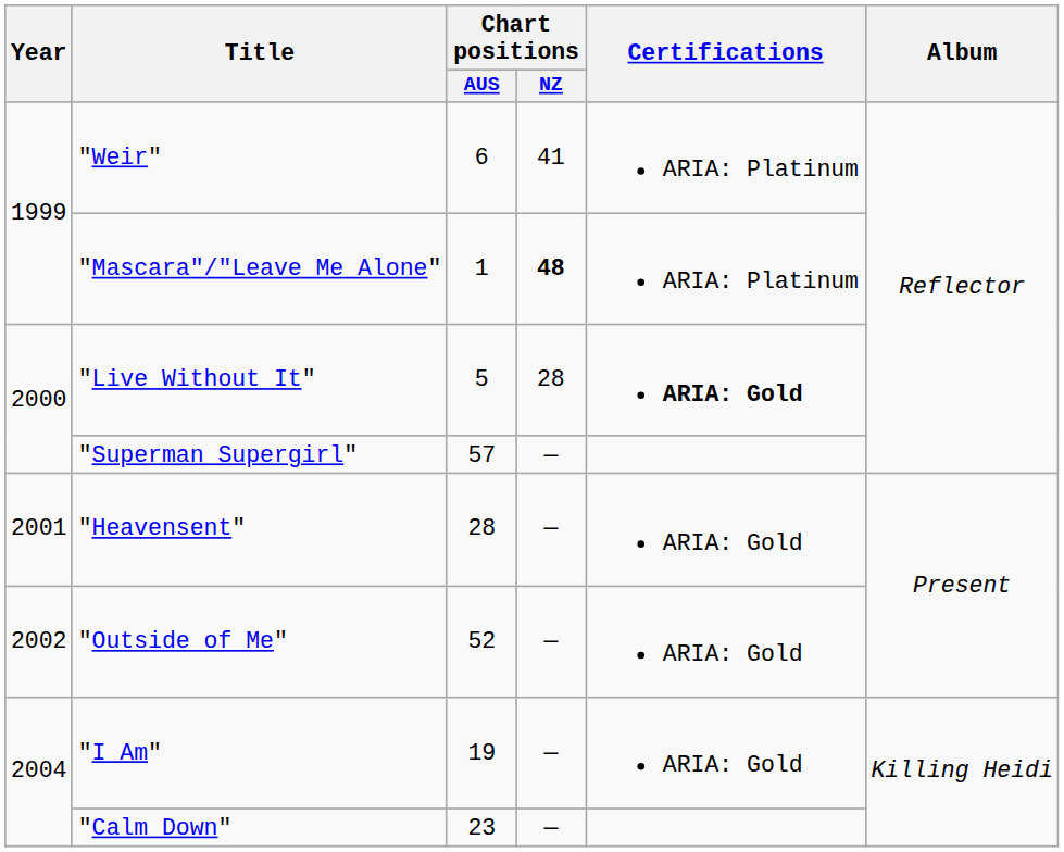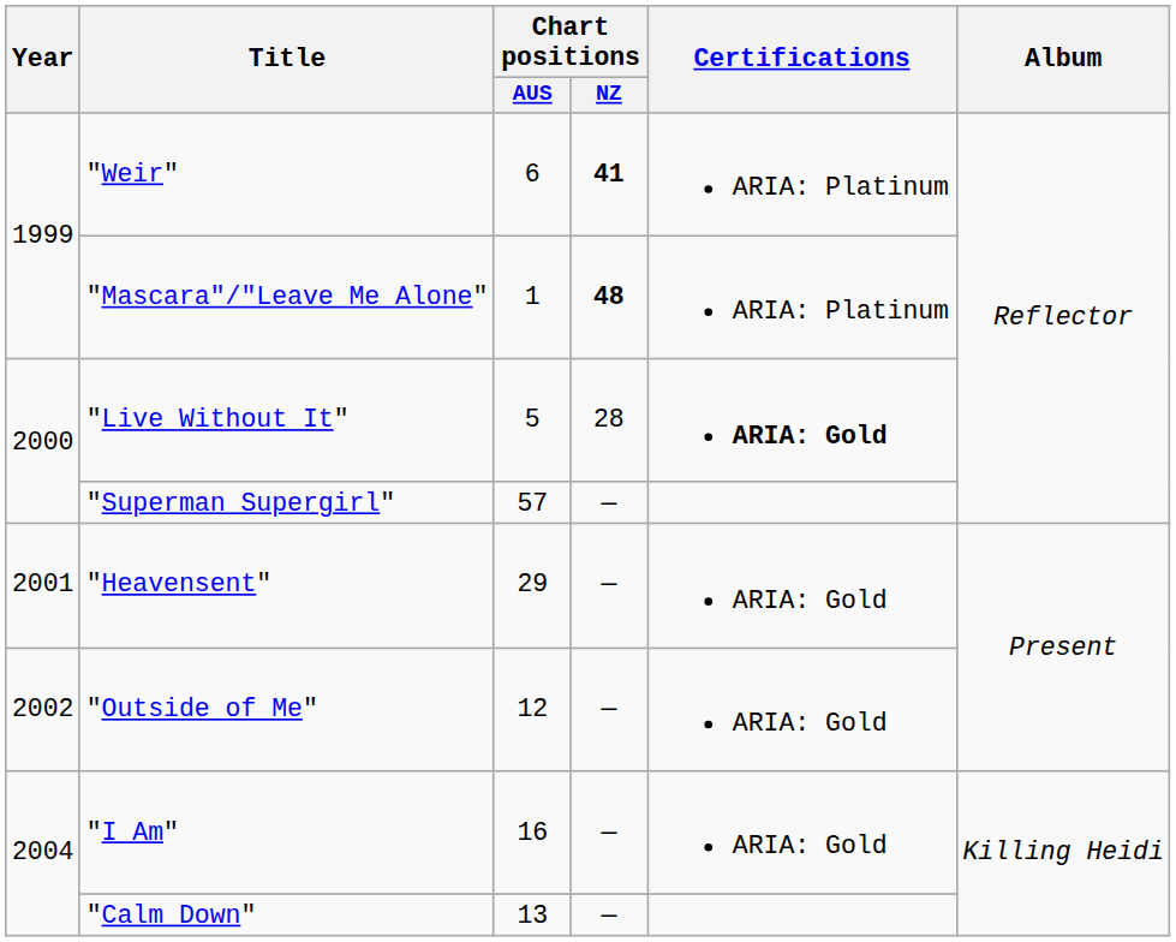 <table class="wikitable">
 <tr>
 <th rowspan="2">Year</th>
 <th rowspan="2">Title</th>
 <th colspan="2">Chart positions</th>
 <th rowspan="2" width="150"><a href='#'>Certifications</a></th>
 <th rowspan="2">Album</th>
 </tr>
 <tr>
 <th style="width:3em;font-size:85%"><a href='#'>AUS</a><br></th>
 <th style="width:3em;font-size:85%"><a href='#'>NZ</a><br></th>
 </tr>
 <tr>
 <td align="center" rowspan=2>1999</td>
 <td align="left">"<a href='#'>Weir</a>"</td>
 <td align="center">6</td>
-<td align="center">41</td>
+<td align="center"><strong>41</strong></td>
 <td><br><ul><li>ARIA: Platinum</li></ul></td>
 <td align="center" rowspan=4><em>Reflector</em></td>
 </tr>
 <tr>
 <td align="left">"<a href='#'>Mascara"/"Leave Me Alone</a>"</td>
 <td align="center">1</td>
 <td align="center"><strong>48</strong></td>
 <td><br><ul><li>ARIA: Platinum</li></ul></td>
 </tr>
 <tr>
 <td align="center" rowspan=2>2000</td>
 <td align="left">"<a href='#'>Live Without It</a>"</td>
 <td align="center">5</td>
 <td align="center">28</td>
 <td><strong><br><ul><li>ARIA: Gold</li></ul></strong></td>
 </tr>
 <tr>
 <td align="left">"<a href='#'>Superman Supergirl</a>"</td>
 <td align="center">57</td>
 <td align="center">—</td>
 <td></td>
 </tr>
 <tr>
 <td>2001</td>
 <td align="left">"<a href='#'>Heavensent</a>"</td>
-<td align="center">28</td>
+<td align="center">29</td>
 <td align="center">—</td>
 <td><br><ul><li>ARIA: Gold</li></ul></td>
 <td align="center" rowspan=2><em>Present</em></td>
 </tr>
 <tr>
 <td>2002</td>
 <td align="left">"<a href='#'>Outside of Me</a>"</td>
-<td align="center">52</td>
+<td align="center">12</td>
 <td align="center">—</td>
 <td><br><ul><li>ARIA: Gold</li></ul></td>
 </tr>
 <tr>
 <td align="center" rowspan=2>2004</td>
 <td align="left">"<a href='#'>I Am</a>"</td>
-<td align="center">19</td>
+<td align="center">16</td>
 <td align="center">—</td>
 <td><br><ul><li>ARIA: Gold</li></ul></td>
 <td align="center" rowspan=2><em>Killing Heidi</em></td>
 </tr>
 <tr>
 <td align="left">"<a href='#'>Calm Down</a>"</td>
-<td align="center">23</td>
+<td align="center">13</td>
 <td align="center">—</td>
 <td></td>
 </tr>
 </table>
